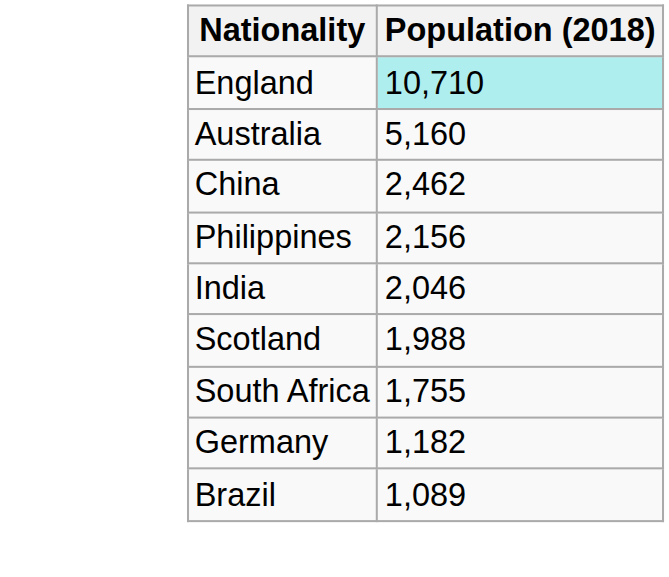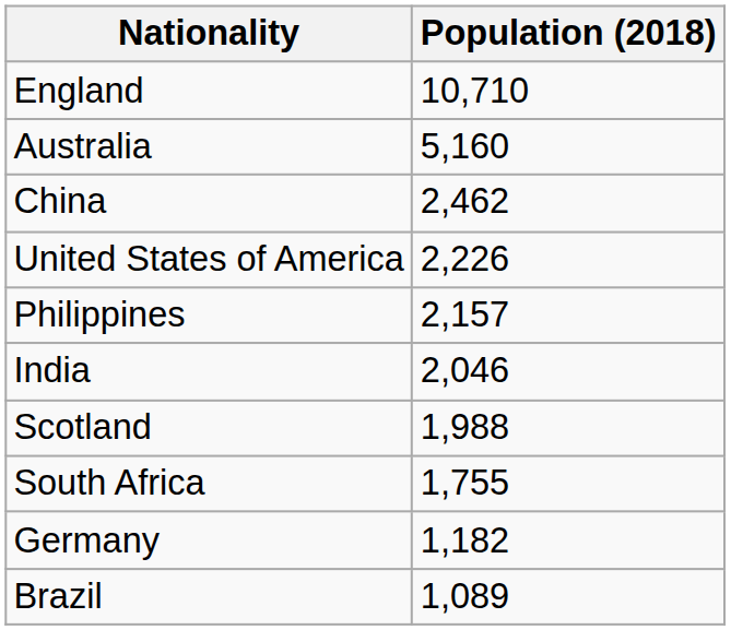 <table class="wikitable" style="float:right;">
 <tr>
 <th>Nationality</th>
 <th>Population (2018)</th>
 </tr>
 <tr>
 <td>England</td>
-<td style="background: paleturquoise;">10,710</td>
+<td>10,710</td>
 </tr>
 <tr>
 <td>Australia</td>
 <td>5,160</td>
 </tr>
 <tr>
 <td>China</td>
 <td>2,462</td>
 </tr>
 <tr>
+<td>United States of America</td>
+<td>2,226</td>
+</tr>
+<tr>
 <td>Philippines</td>
-<td>2,156</td>
+<td>2,157</td>
 </tr>
 <tr>
 <td>India</td>
 <td>2,046</td>
 </tr>
 <tr>
 <td>Scotland</td>
 <td>1,988</td>
 </tr>
 <tr>
 <td>South Africa</td>
 <td>1,755</td>
 </tr>
 <tr>
 <td>Germany</td>
 <td>1,182</td>
 </tr>
 <tr>
 <td>Brazil</td>
 <td>1,089</td>
 </tr>
 </table>
